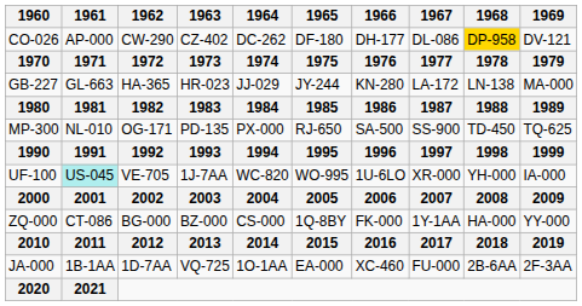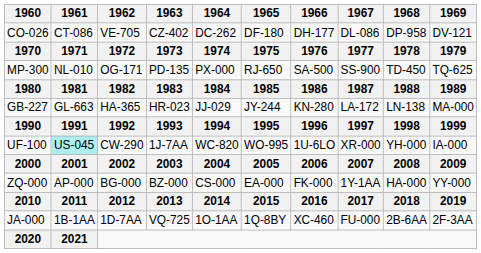 <table class = "wikitable">
 <tr>
 <th>1960</th>
 <th>1961</th>
 <th>1962</th>
 <th>1963</th>
 <th>1964</th>
 <th>1965</th>
 <th>1966</th>
 <th>1967</th>
 <th>1968</th>
 <th>1969</th>
 </tr>
 <tr>
 <td>CO-026</td>
-<td>AP-000</td>
-<td>CW-290</td>
+<td>CT-086</td>
+<td>VE-705</td>
 <td>CZ-402</td>
 <td>DC-262</td>
 <td>DF-180</td>
 <td>DH-177</td>
 <td>DL-086</td>
-<td style="background: gold;">DP-958</td>
+<td>DP-958</td>
 <td>DV-121</td>
 </tr>
 <tr>
 <th>1970</th>
 <th>1971</th>
 <th>1972</th>
 <th>1973</th>
 <th>1974</th>
 <th>1975</th>
 <th>1976</th>
 <th>1977</th>
 <th>1978</th>
 <th>1979</th>
 </tr>
 <tr>
-<td>GB-227</td>
-<td>GL-663</td>
-<td>HA-365</td>
-<td>HR-023</td>
-<td>JJ-029</td>
-<td>JY-244</td>
-<td>KN-280</td>
-<td>LA-172</td>
-<td>LN-138</td>
-<td>MA-000</td>
+<td>MP-300</td>
+<td>NL-010</td>
+<td>OG-171</td>
+<td>PD-135</td>
+<td>PX-000</td>
+<td>RJ-650</td>
+<td>SA-500</td>
+<td>SS-900</td>
+<td>TD-450</td>
+<td>TQ-625</td>
 </tr>
 <tr>
 <th>1980</th>
 <th>1981</th>
 <th>1982</th>
 <th>1983</th>
 <th>1984</th>
 <th>1985</th>
 <th>1986</th>
 <th>1987</th>
 <th>1988</th>
 <th>1989</th>
 </tr>
 <tr>
-<td>MP-300</td>
-<td>NL-010</td>
-<td>OG-171</td>
-<td>PD-135</td>
-<td>PX-000</td>
-<td>RJ-650</td>
-<td>SA-500</td>
-<td>SS-900</td>
-<td>TD-450</td>
-<td>TQ-625</td>
+<td>GB-227</td>
+<td>GL-663</td>
+<td>HA-365</td>
+<td>HR-023</td>
+<td>JJ-029</td>
+<td>JY-244</td>
+<td>KN-280</td>
+<td>LA-172</td>
+<td>LN-138</td>
+<td>MA-000</td>
 </tr>
 <tr>
 <th>1990</th>
 <th>1991</th>
 <th>1992</th>
 <th>1993</th>
 <th>1994</th>
 <th>1995</th>
 <th>1996</th>
 <th>1997</th>
 <th>1998</th>
 <th>1999</th>
 </tr>
 <tr>
 <td>UF-100</td>
 <td style="background: paleturquoise;">US-045</td>
-<td>VE-705</td>
+<td>CW-290</td>
 <td>1J-7AA</td>
 <td>WC-820</td>
 <td>WO-995</td>
 <td>1U-6LO</td>
 <td>XR-000</td>
 <td>YH-000</td>
 <td>IA-000</td>
 </tr>
 <tr>
 <th>2000</th>
 <th>2001</th>
 <th>2002</th>
 <th>2003</th>
 <th>2004</th>
 <th>2005</th>
 <th>2006</th>
 <th>2007</th>
 <th>2008</th>
 <th>2009</th>
 </tr>
 <tr>
 <td>ZQ-000</td>
-<td>CT-086</td>
+<td>AP-000</td>
 <td>BG-000</td>
 <td>BZ-000</td>
 <td>CS-000</td>
-<td>1Q-8BY</td>
+<td>EA-000</td>
 <td>FK-000</td>
 <td>1Y-1AA</td>
 <td>HA-000</td>
 <td>YY-000</td>
 </tr>
 <tr>
 <th>2010</th>
 <th>2011</th>
 <th>2012</th>
 <th>2013</th>
 <th>2014</th>
 <th>2015</th>
 <th>2016</th>
 <th>2017</th>
 <th>2018</th>
 <th>2019</th>
 </tr>
 <tr>
 <td>JA-000</td>
 <td>1B-1AA</td>
 <td>1D-7AA</td>
 <td>VQ-725</td>
 <td>1O-1AA</td>
-<td>EA-000</td>
+<td>1Q-8BY</td>
 <td>XC-460</td>
 <td>FU-000</td>
 <td>2B-6AA</td>
 <td>2F-3AA</td>
 </tr>
 <tr>
 <th>2020</th>
 <th>2021</th>
 </tr>
 </table>
